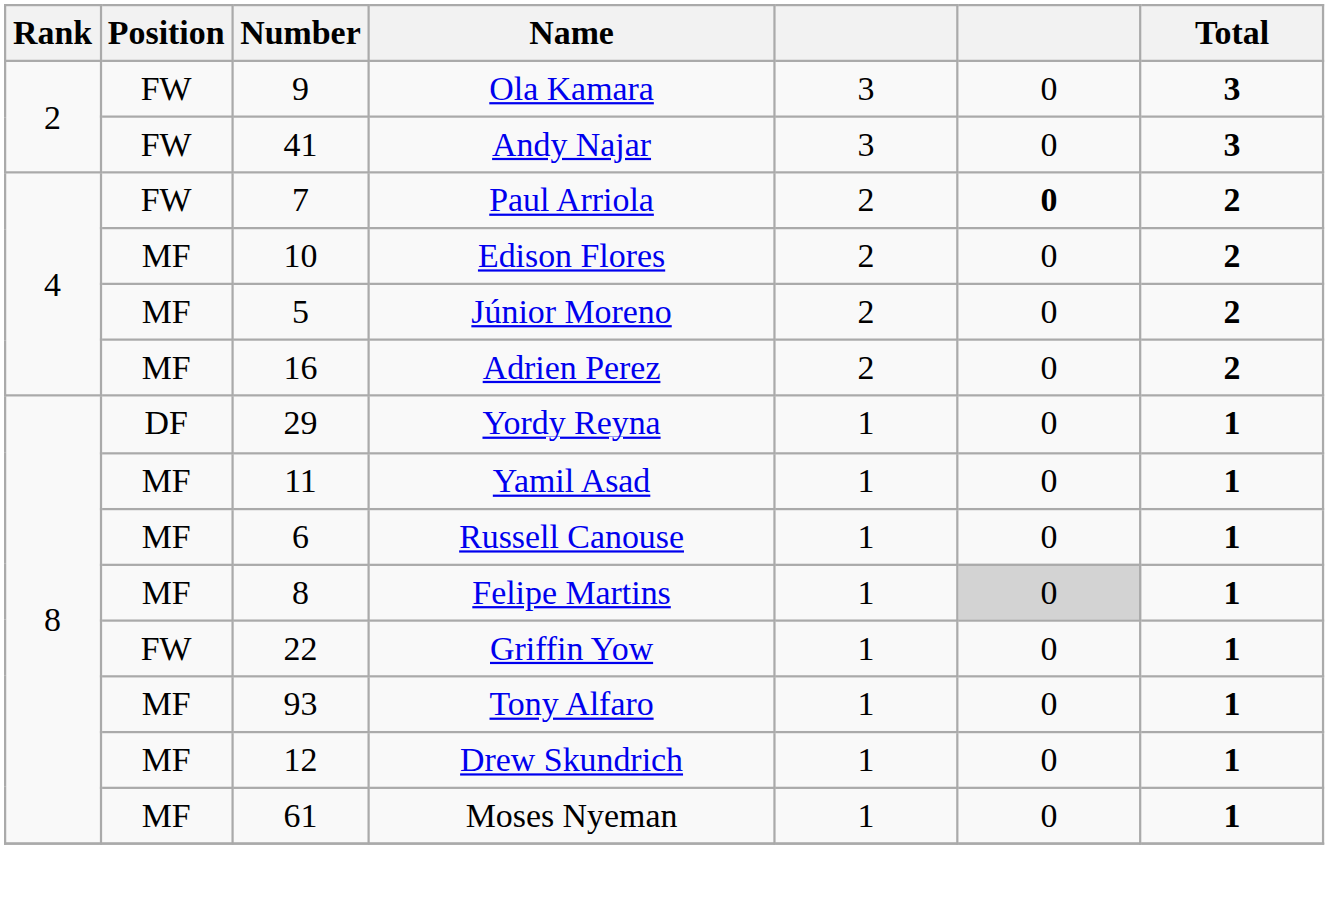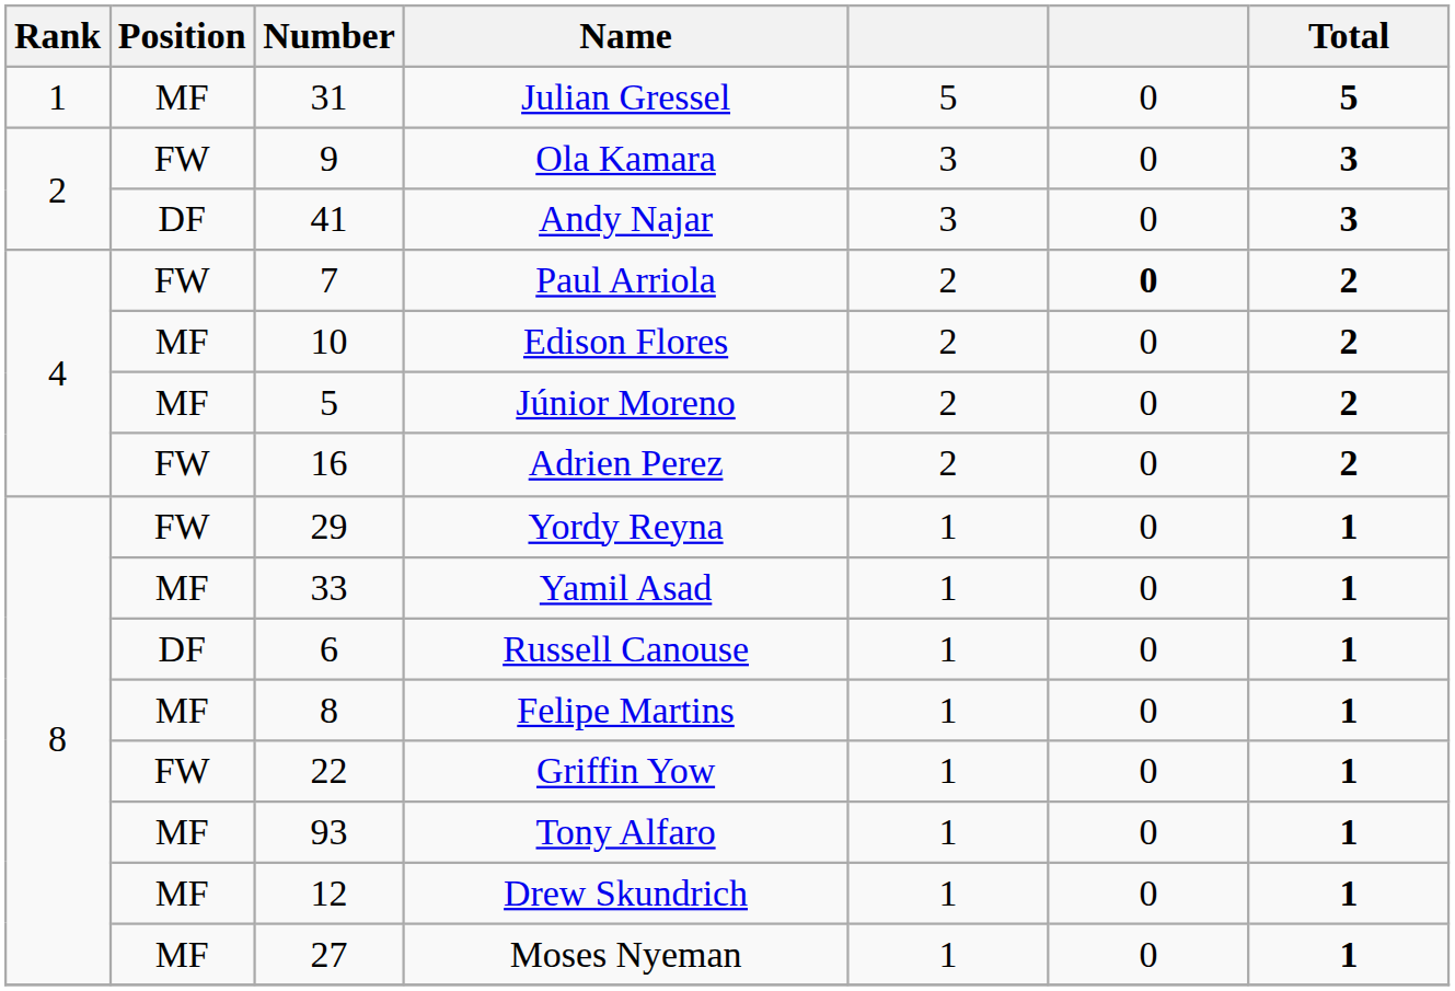 <table class="wikitable" style="font-size: 95%; text-align: center;">
 <tr>
 <th width=30>Rank</th>
 <th width=30>Position</th>
 <th width=30>Number</th>
 <th width=175>Name</th>
 <th width=75></th>
 <th width=75></th>
 <th width=75><strong>Total</strong></th>
 </tr>
 <tr>
+<td>1</td>
+<td>MF</td>
+<td>31</td>
+<td><a href='#'>Julian Gressel</a></td>
+<td>5</td>
+<td>0</td>
+<td><strong>5</strong></td>
+</tr>
+<tr>
 <td rowspan="2">2</td>
 <td>FW</td>
 <td>9</td>
 <td><a href='#'>Ola Kamara</a></td>
 <td>3</td>
 <td>0</td>
 <td><strong>3</strong></td>
 </tr>
 <tr>
-<td>FW</td>
+<td>DF</td>
 <td>41</td>
 <td><a href='#'>Andy Najar</a></td>
 <td>3</td>
 <td>0</td>
 <td><strong>3</strong></td>
 </tr>
 <tr>
 <td rowspan="4">4</td>
 <td>FW</td>
 <td>7</td>
 <td><a href='#'>Paul Arriola</a></td>
 <td>2</td>
 <td><strong>0</strong></td>
 <td><strong>2</strong></td>
 </tr>
 <tr>
 <td>MF</td>
 <td>10</td>
 <td><a href='#'>Edison Flores</a></td>
 <td>2</td>
 <td>0</td>
 <td><strong>2</strong></td>
 </tr>
 <tr>
 <td>MF</td>
 <td>5</td>
 <td><a href='#'>Júnior Moreno</a></td>
 <td>2</td>
 <td>0</td>
 <td><strong>2</strong></td>
 </tr>
 <tr>
-<td>MF</td>
+<td>FW</td>
 <td>16</td>
 <td><a href='#'>Adrien Perez</a></td>
 <td>2</td>
 <td>0</td>
 <td><strong>2</strong></td>
 </tr>
 <tr>
 <td rowspan="8">8</td>
-<td>DF</td>
+<td>FW</td>
 <td>29</td>
 <td><a href='#'>Yordy Reyna</a></td>
 <td>1</td>
 <td>0</td>
 <td><strong>1</strong></td>
 </tr>
 <tr>
 <td>MF</td>
-<td>11</td>
+<td>33</td>
 <td><a href='#'>Yamil Asad</a></td>
 <td>1</td>
 <td>0</td>
 <td><strong>1</strong></td>
 </tr>
 <tr>
-<td>MF</td>
+<td>DF</td>
 <td>6</td>
 <td><a href='#'>Russell Canouse</a></td>
 <td>1</td>
 <td>0</td>
 <td><strong>1</strong></td>
 </tr>
 <tr>
 <td>MF</td>
 <td>8</td>
 <td><a href='#'>Felipe Martins</a></td>
 <td>1</td>
-<td style="background: lightgrey;">0</td>
+<td>0</td>
 <td><strong>1</strong></td>
 </tr>
 <tr>
 <td>FW</td>
 <td>22</td>
 <td><a href='#'>Griffin Yow</a></td>
 <td>1</td>
 <td>0</td>
 <td><strong>1</strong></td>
 </tr>
 <tr>
 <td>MF</td>
 <td>93</td>
 <td><a href='#'>Tony Alfaro</a></td>
 <td>1</td>
 <td>0</td>
 <td><strong>1</strong></td>
 </tr>
 <tr>
 <td>MF</td>
 <td>12</td>
 <td><a href='#'>Drew Skundrich</a></td>
 <td>1</td>
 <td>0</td>
 <td><strong>1</strong></td>
 </tr>
 <tr>
 <td>MF</td>
-<td>61</td>
+<td>27</td>
 <td>Moses Nyeman</td>
 <td>1</td>
 <td>0</td>
 <td><strong>1</strong></td>
 </tr>
 <tr>
 </tr>
 </table>
